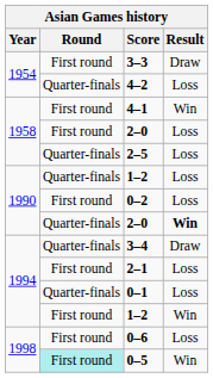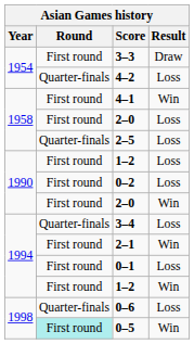 <table class="wikitable" style="text-align: center;font-size:90%;">
 <tr>
 <th colspan=4>Asian Games history</th>
 </tr>
 <tr>
 <th>Year</th>
 <th>Round</th>
 <th>Score</th>
 <th>Result</th>
 </tr>
 <tr>
 <td rowspan=2> <a href='#'>1954</a></td>
 <td>First round</td>
 <td align="left"> <strong>3–3</strong> </td>
 <td>Draw</td>
 </tr>
 <tr>
 <td>Quarter-finals</td>
 <td align="left"> <strong>4–2</strong> </td>
 <td>Loss</td>
 </tr>
 <tr>
 <td rowspan=3> <a href='#'>1958</a></td>
 <td>First round</td>
 <td align="left"> <strong>4–1</strong> </td>
 <td>Win</td>
 </tr>
 <tr>
 <td>First round</td>
 <td align="left"> <strong>2–0</strong> </td>
 <td>Loss</td>
 </tr>
 <tr>
 <td>Quarter-finals</td>
 <td align="left"> <strong>2–5</strong> </td>
 <td>Loss</td>
 </tr>
 <tr>
 <td rowspan=3> <a href='#'>1990</a></td>
-<td>Quarter-finals</td>
+<td>First round</td>
 <td align="left"> <strong>1–2</strong> </td>
 <td>Loss</td>
 </tr>
 <tr>
 <td>First round</td>
 <td align="left"> <strong>0–2</strong> </td>
 <td>Loss</td>
 </tr>
 <tr>
-<td>Quarter-finals</td>
+<td>First round</td>
 <td align="left"> <strong>2–0</strong> </td>
-<td><strong>Win</strong></td>
+<td>Win</td>
 </tr>
 <tr>
 <td rowspan=4> <a href='#'>1994</a></td>
 <td>Quarter-finals</td>
 <td align="left"> <strong>3–4</strong> </td>
-<td>Draw</td>
+<td>Loss</td>
 </tr>
 <tr>
 <td>First round</td>
 <td align="left"> <strong>2–1</strong> </td>
-<td>Loss</td>
+<td>Win</td>
 </tr>
 <tr>
-<td>Quarter-finals</td>
+<td>First round</td>
 <td align="left"> <strong>0–1</strong> </td>
 <td>Loss</td>
 </tr>
 <tr>
 <td>First round</td>
 <td align="left"> <strong>1–2</strong> </td>
 <td>Win</td>
 </tr>
 <tr>
 <td rowspan=4> <a href='#'>1998</a></td>
-<td>First round</td>
+<td>Quarter-finals</td>
 <td align="left"> <strong>0–6</strong> </td>
 <td>Loss</td>
 </tr>
 <tr>
 <td style="background: paleturquoise;">First round</td>
 <td align="left"> <strong>0–5</strong> </td>
 <td>Win</td>
 </tr>
 </table>
